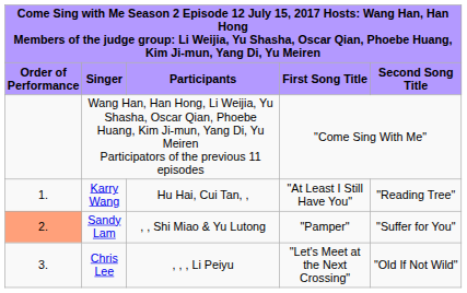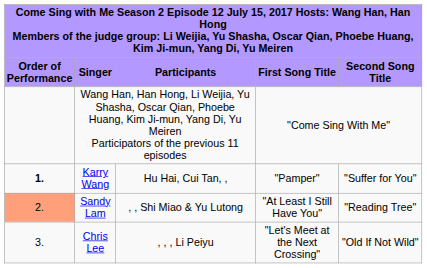 <table class="wikitable sortable mw-collapsible" width="100%" style="text-align:center">
 <tr style="background:#B399FF">
 <td colspan="5"><div><strong>Come Sing with Me Season 2 Episode 12 July 15, 2017 Hosts: Wang Han, Han Hong<br>Members of the judge group: Li Weijia, Yu Shasha, Oscar Qian, Phoebe Huang, Kim Ji-mun, Yang Di, Yu Meiren</strong></div></td>
 </tr>
 <tr style="background:#B399FF">
 <td style="width:8%"><strong>Order of Performance</strong></td>
 <td style="width:10%"><strong>Singer</strong></td>
 <td style="width:38%"><strong>Participants</strong></td>
 <td style="width:22%"><strong>First Song Title</strong></td>
 <td style="width:22%"><strong>Second Song Title</strong></td>
 </tr>
 <tr>
 <td></td>
 <td colspan=2>Wang Han, Han Hong, Li Weijia, Yu Shasha, Oscar Qian, Phoebe Huang, Kim Ji-mun, Yang Di, Yu Meiren <br> Participators of the previous 11 episodes</td>
 <td colspan=2>"Come Sing With Me"</td>
 </tr>
 <tr>
-<td>1.</td>
+<td><strong>1.</strong></td>
 <td><a href='#'>Karry Wang</a></td>
 <td>Hu Hai, Cui Tan, ,  <br> </td>
-<td>"At Least I Still Have You"</td>
-<td>"Reading Tree"</td>
+<td>"Pamper"</td>
+<td>"Suffer for You"</td>
 </tr>
 <tr>
 <td style="background: lightsalmon;">2.</td>
 <td><a href='#'>Sandy Lam</a></td>
 <td>, , Shi Miao & Yu Lutong <br> </td>
-<td>"Pamper"</td>
-<td>"Suffer for You"</td>
+<td>"At Least I Still Have You"</td>
+<td>"Reading Tree"</td>
 </tr>
 <tr>
 <td>3.</td>
 <td><a href='#'>Chris Lee</a></td>
 <td>, , , Li Peiyu <br> </td>
 <td>"Let's Meet at the Next Crossing"</td>
 <td>"Old If Not Wild"</td>
 </tr>
 </table>
